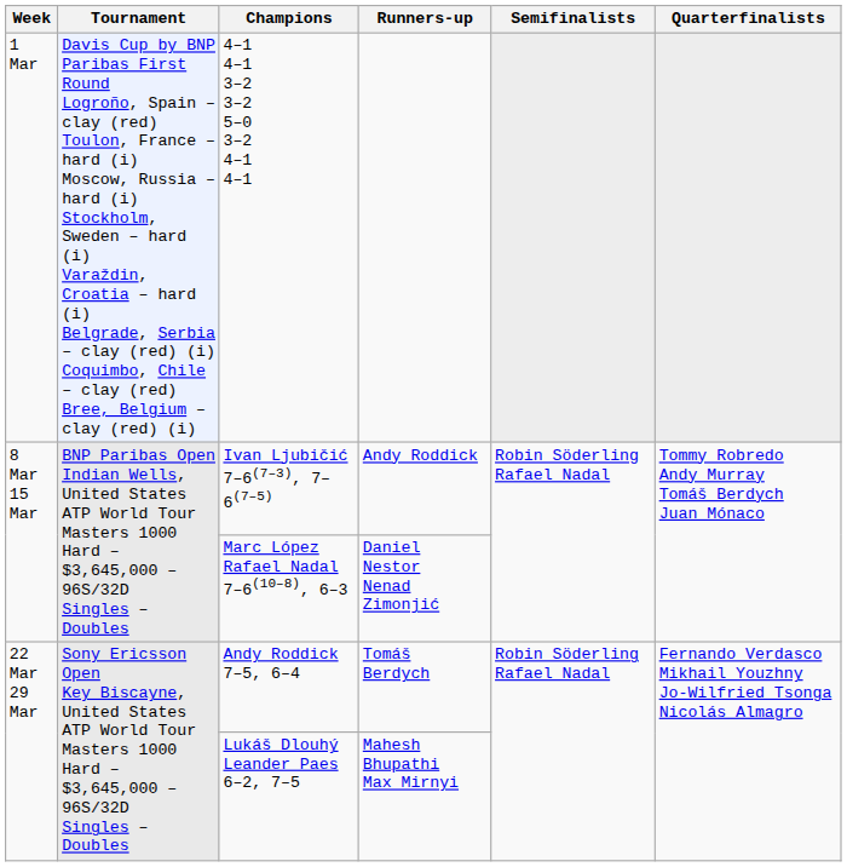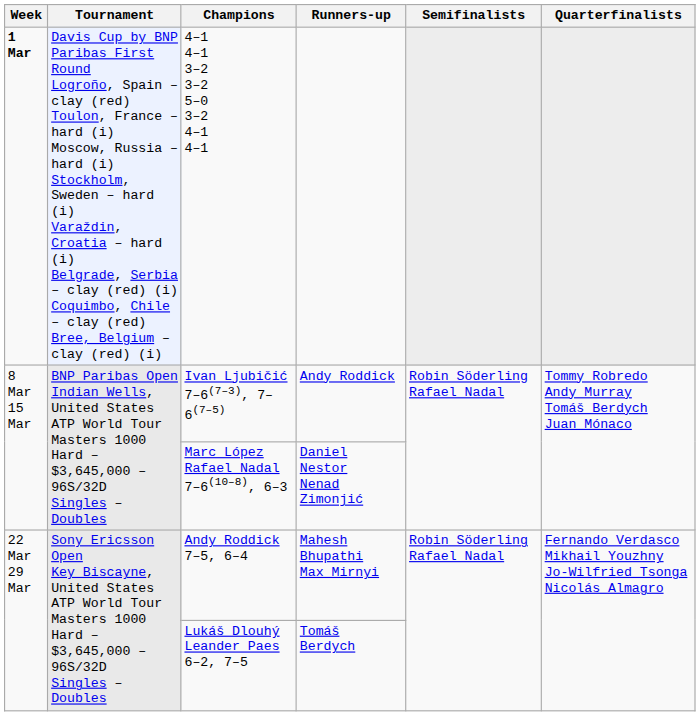 <table class=wikitable style=font-size:90%>
 <tr>
 <th style="width:48px;">Week</th>
 <th style="width:250px;">Tournament</th>
 <th style="width:205px;">Champions</th>
 <th style="width:205px;">Runners-up</th>
 <th style="width:190px;">Semifinalists</th>
 <th style="width:190px;">Quarterfinalists</th>
 </tr>
 <tr valign=top>
-<td>1 Mar</td>
+<td><strong>1 Mar</strong></td>
 <td bgcolor=#ECF2FF><a href='#'>Davis Cup by BNP Paribas First Round</a><br> <a href='#'>Logroño</a>, Spain – clay (red)<br> <a href='#'>Toulon</a>, France – hard (i)<br> Moscow, Russia – hard (i)<br> <a href='#'>Stockholm</a>, Sweden – hard (i)<br> <a href='#'>Varaždin</a>, <a href='#'>Croatia</a> – hard (i)<br> <a href='#'>Belgrade</a>, <a href='#'>Serbia</a> – clay (red) (i)<br><a href='#'>Coquimbo</a>, <a href='#'>Chile</a> – clay (red)<br> <a href='#'>Bree, Belgium</a> – clay (red) (i)</td>
 <td> 4–1<br> 4–1<br> 3–2<br> 3–2<br> 5–0<br> 3–2<br> 4–1<br> 4–1</td>
 <td><br><br> <br><br><br><br><br></td>
 <td bgcolor=#ededed></td>
 <td bgcolor=#ededed></td>
 </tr>
 <tr valign=top>
 <td rowspan=2>8 Mar <br>15 Mar</td>
 <td bgcolor=#E9E9E9 rowspan=2><a href='#'>BNP Paribas Open</a><br> <a href='#'>Indian Wells</a>, United States<br>ATP World Tour Masters 1000<br>Hard – $3,645,000 – 96S/32D<br><a href='#'>Singles</a> – <a href='#'>Doubles</a></td>
 <td> <a href='#'>Ivan Ljubičić</a><br>7–6<sup>(7–3)</sup>, 7–6<sup>(7–5)</sup></td>
 <td> <a href='#'>Andy Roddick</a></td>
 <td rowspan=2> <a href='#'>Robin Söderling</a><br> <a href='#'>Rafael Nadal</a></td>
 <td rowspan=2> <a href='#'>Tommy Robredo</a><br> <a href='#'>Andy Murray</a><br> <a href='#'>Tomáš Berdych</a><br> <a href='#'>Juan Mónaco</a></td>
 </tr>
 <tr valign=top>
 <td> <a href='#'>Marc López</a><br> <a href='#'>Rafael Nadal</a><br>7–6<sup>(10–8)</sup>, 6–3</td>
 <td> <a href='#'>Daniel Nestor</a><br> <a href='#'>Nenad Zimonjić</a></td>
 </tr>
 <tr valign=top>
 <td rowspan=2>22 Mar <br>29 Mar</td>
 <td bgcolor=#E9E9E9 rowspan=2><a href='#'>Sony Ericsson Open</a><br> <a href='#'>Key Biscayne</a>, United States<br>ATP World Tour Masters 1000<br>Hard – $3,645,000 – 96S/32D<br><a href='#'>Singles</a> – <a href='#'>Doubles</a></td>
 <td> <a href='#'>Andy Roddick</a><br>7–5, 6–4</td>
-<td> <a href='#'>Tomáš Berdych</a></td>
+<td> <a href='#'>Mahesh Bhupathi</a><br> <a href='#'>Max Mirnyi</a></td>
 <td rowspan=2> <a href='#'>Robin Söderling</a><br> <a href='#'>Rafael Nadal</a></td>
 <td rowspan=2> <a href='#'>Fernando Verdasco</a><br> <a href='#'>Mikhail Youzhny</a><br> <a href='#'>Jo-Wilfried Tsonga</a><br> <a href='#'>Nicolás Almagro</a></td>
 </tr>
 <tr valign=top>
 <td> <a href='#'>Lukáš Dlouhý</a> <br>  <a href='#'>Leander Paes</a> <br>6–2, 7–5</td>
-<td> <a href='#'>Mahesh Bhupathi</a><br> <a href='#'>Max Mirnyi</a></td>
+<td> <a href='#'>Tomáš Berdych</a></td>
 </tr>
 </table>
